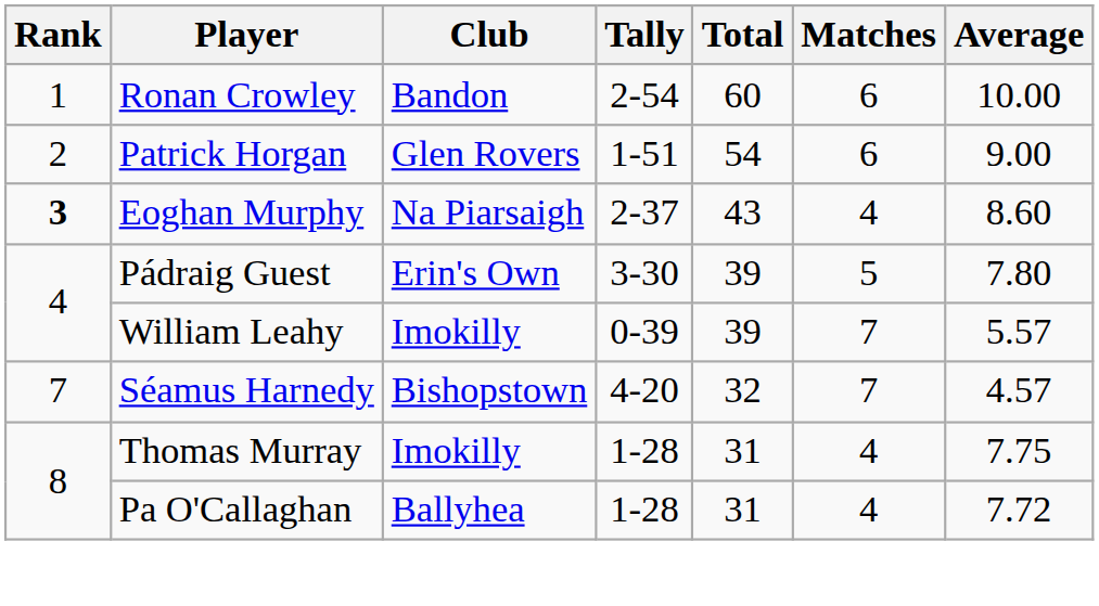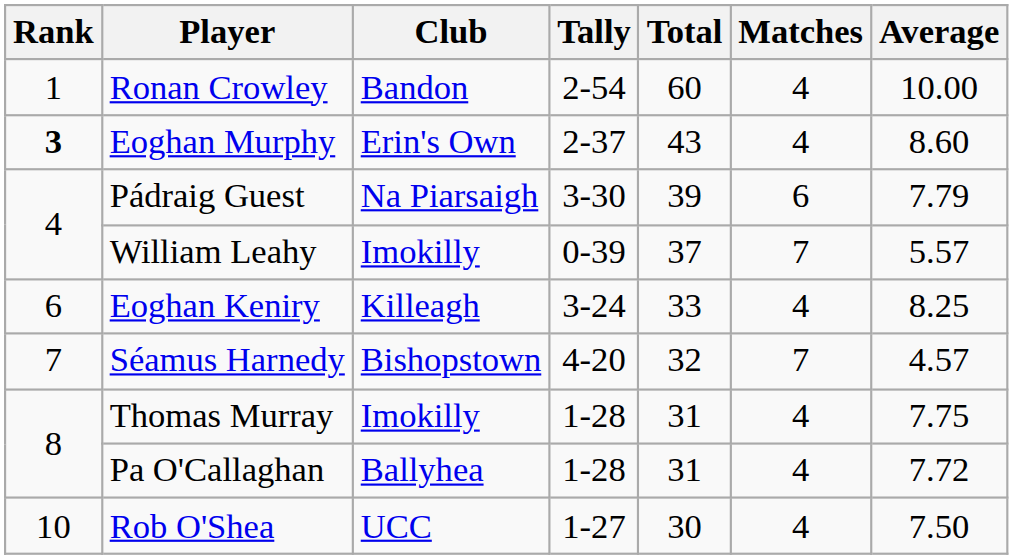 <table class="wikitable">
 <tr>
 <th>Rank</th>
 <th>Player</th>
 <th>Club</th>
 <th>Tally</th>
 <th>Total</th>
 <th>Matches</th>
 <th>Average</th>
 </tr>
 <tr>
 <td rowspan=1 align=center>1</td>
 <td><a href='#'>Ronan Crowley</a></td>
 <td><a href='#'>Bandon</a></td>
 <td align=center>2-54</td>
 <td align=center>60</td>
-<td align=center>6</td>
+<td align=center>4</td>
 <td align=center>10.00</td>
-</tr>
-<tr>
-<td rowspan=1 align=center>2</td>
-<td><a href='#'>Patrick Horgan</a></td>
-<td><a href='#'>Glen Rovers</a></td>
-<td align=center>1-51</td>
-<td align=center>54</td>
-<td align=center>6</td>
-<td align=center>9.00</td>
 </tr>
 <tr>
 <td rowspan=1 align=center><strong>3</strong></td>
 <td><a href='#'>Eoghan Murphy</a></td>
-<td><a href='#'>Na Piarsaigh</a></td>
+<td><a href='#'>Erin's Own</a></td>
 <td align=center>2-37</td>
 <td align=center>43</td>
 <td align=center>4</td>
 <td align=center>8.60</td>
 </tr>
 <tr>
 <td rowspan=2 align=center>4</td>
 <td>Pádraig Guest</td>
-<td><a href='#'>Erin's Own</a></td>
+<td><a href='#'>Na Piarsaigh</a></td>
 <td align=center>3-30</td>
 <td align=center>39</td>
-<td align=center>5</td>
-<td align=center>7.80</td>
+<td align=center>6</td>
+<td align=center>7.79</td>
 </tr>
 <tr>
 <td>William Leahy</td>
 <td><a href='#'>Imokilly</a></td>
 <td align=center>0-39</td>
-<td align=center>39</td>
+<td align=center>37</td>
 <td align=center>7</td>
 <td align=center>5.57</td>
+</tr>
+<tr>
+<td rowspan=1 align=center>6</td>
+<td><a href='#'>Eoghan Keniry</a></td>
+<td><a href='#'>Killeagh</a></td>
+<td align=center>3-24</td>
+<td align=center>33</td>
+<td align=center>4</td>
+<td align=center>8.25</td>
 </tr>
 <tr>
 <td rowspan=1 align=center>7</td>
 <td><a href='#'>Séamus Harnedy</a></td>
 <td><a href='#'>Bishopstown</a></td>
 <td align=center>4-20</td>
 <td align=center>32</td>
 <td align=center>7</td>
 <td align=center>4.57</td>
 </tr>
 <tr>
 <td rowspan=2 align=center>8</td>
 <td>Thomas Murray</td>
 <td><a href='#'>Imokilly</a></td>
 <td align=center>1-28</td>
 <td align=center>31</td>
 <td align=center>4</td>
 <td align=center>7.75</td>
 </tr>
 <tr>
 <td>Pa O'Callaghan</td>
 <td><a href='#'>Ballyhea</a></td>
 <td align=center>1-28</td>
 <td align=center>31</td>
 <td align=center>4</td>
 <td align=center>7.72</td>
 </tr>
+<tr>
+<td rowspan=1 align=center>10</td>
+<td><a href='#'>Rob O'Shea</a></td>
+<td><a href='#'>UCC</a></td>
+<td align=center>1-27</td>
+<td align=center>30</td>
+<td align=center>4</td>
+<td align=center>7.50</td>
+</tr>
 </table>
